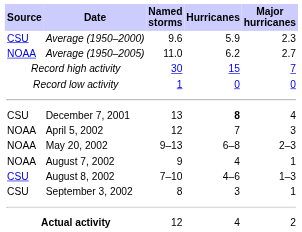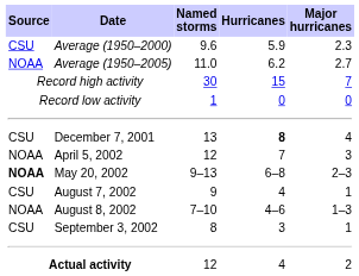 <table class="toccolours" cellspacing=0 cellpadding=3 style="float:right; margin-left:1em; text-align:right; clear: right;">
 <tr style="background:#ccf; text-align:center;">
 <td><strong>Source</strong></td>
 <td><strong>Date</strong></td>
 <td><strong><span>Named<br>storms</span></strong></td>
 <td><strong><span>Hurricanes</span></strong></td>
 <td><strong><span>Major<br>hurricanes</span></strong></td>
 </tr>
 <tr>
 <td align="left"><a href='#'>CSU</a></td>
 <td align="left"><em>Average <span>(1950–2000)</span></em></td>
 <td>9.6</td>
 <td>5.9</td>
 <td>2.3</td>
 </tr>
 <tr>
 <td align="left"><a href='#'>NOAA</a></td>
 <td align="left"><em>Average <span>(1950–2005)</span></em></td>
 <td>11.0</td>
 <td>6.2</td>
 <td>2.7</td>
 </tr>
 <tr>
 <td style="text-align:center;" colspan="2"><em>Record high activity</em></td>
 <td><a href='#'>30</a></td>
 <td><a href='#'>15</a></td>
 <td><a href='#'>7</a></td>
 </tr>
 <tr>
 <td style="text-align:center;" colspan="2"><em>Record low activity</em></td>
 <td><a href='#'>1</a></td>
 <td><a href='#'>0</a></td>
 <td><a href='#'>0</a></td>
 </tr>
 <tr>
 <td colspan="5" style="text-align:center;"><hr></td>
 </tr>
 <tr>
 <td align="left">CSU</td>
 <td align="left">December 7, 2001</td>
 <td>13</td>
 <td><strong>8</strong></td>
 <td>4</td>
 </tr>
 <tr>
 <td align="left">NOAA</td>
 <td align="left">April 5, 2002</td>
 <td>12</td>
 <td>7</td>
 <td>3</td>
 </tr>
 <tr>
-<td align="left">NOAA</td>
+<td align="left"><strong>NOAA</strong></td>
 <td align="left">May 20, 2002</td>
 <td>9–13</td>
 <td>6–8</td>
 <td>2–3</td>
 </tr>
 <tr>
-<td align="left">NOAA</td>
+<td align="left">CSU</td>
 <td align="left">August 7, 2002</td>
 <td>9</td>
 <td>4</td>
 <td>1</td>
 </tr>
 <tr>
-<td align="left"><a href='#'>CSU</a></td>
+<td align="left">NOAA</td>
 <td align="left">August 8, 2002</td>
 <td>7–10</td>
 <td>4–6</td>
 <td>1–3</td>
 </tr>
 <tr>
 <td align="left">CSU</td>
 <td align="left">September 3, 2002</td>
 <td>8</td>
 <td>3</td>
 <td>1</td>
 </tr>
 <tr>
 <td colspan="6" style="text-align:center;"><hr></td>
 </tr>
 <tr>
 <td style="text-align:center;" colspan="2"><strong>Actual activity</strong></td>
 <td>12</td>
 <td>4</td>
 <td>2</td>
 </tr>
 </table>
